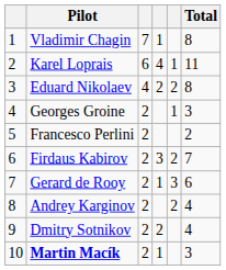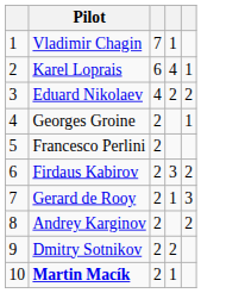 <table class="wikitable sortable">
 <tr>
 <th></th>
 <th>Pilot</th>
 <th></th>
 <th></th>
 <th></th>
-<th>Total</th>
 </tr>
 <tr>
 <td>1</td>
 <td> <a href='#'>Vladimir Chagin</a></td>
 <td>7</td>
 <td>1</td>
 <td></td>
-<td>8</td>
 </tr>
 <tr>
 <td>2</td>
 <td> <a href='#'>Karel Loprais</a></td>
 <td>6</td>
 <td>4</td>
 <td>1</td>
-<td>11</td>
 </tr>
 <tr>
 <td>3</td>
 <td> <a href='#'>Eduard Nikolaev</a></td>
 <td>4</td>
 <td>2</td>
 <td>2</td>
-<td>8</td>
 </tr>
 <tr>
 <td>4</td>
 <td> Georges Groine</td>
 <td>2</td>
 <td></td>
 <td>1</td>
-<td>3</td>
 </tr>
 <tr>
 <td>5</td>
 <td> Francesco Perlini</td>
 <td>2</td>
 <td></td>
 <td></td>
-<td>2</td>
 </tr>
 <tr>
 <td>6</td>
 <td> <a href='#'>Firdaus Kabirov</a></td>
 <td>2</td>
 <td>3</td>
 <td>2</td>
-<td>7</td>
 </tr>
 <tr>
 <td>7</td>
 <td> <a href='#'>Gerard de Rooy</a></td>
 <td>2</td>
 <td>1</td>
 <td>3</td>
-<td>6</td>
 </tr>
 <tr>
 <td>8</td>
 <td> <a href='#'>Andrey Karginov</a></td>
 <td>2</td>
 <td></td>
 <td>2</td>
-<td>4</td>
 </tr>
 <tr>
 <td>9</td>
 <td> <a href='#'>Dmitry Sotnikov</a></td>
 <td>2</td>
 <td>2</td>
 <td></td>
-<td>4</td>
 </tr>
 <tr>
 <td>10</td>
 <td> <strong><a href='#'>Martin Macík</a></strong></td>
 <td>2</td>
 <td>1</td>
 <td></td>
-<td>3</td>
 </tr>
 </table>
